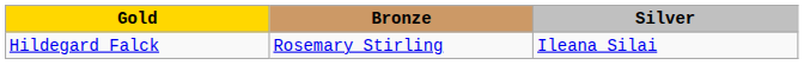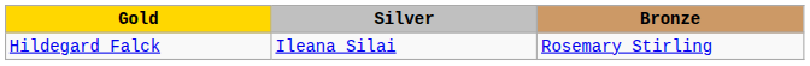 <table class="wikitable" style="text-align:left">
 <tr align="center">
 <td width=200 bgcolor=gold><strong>Gold</strong></td>
+<td width=200 bgcolor=silver><strong>Silver</strong></td>
 <td width=200 bgcolor=CC9966><strong>Bronze</strong></td>
-<td width=200 bgcolor=silver><strong>Silver</strong></td>
 </tr>
 <tr>
 <td><a href='#'>Hildegard Falck</a><br><em></em></td>
+<td><a href='#'>Ileana Silai</a><br><em></em></td>
 <td><a href='#'>Rosemary Stirling</a><br><em></em></td>
-<td><a href='#'>Ileana Silai</a><br><em></em></td>
 </tr>
 </table>
